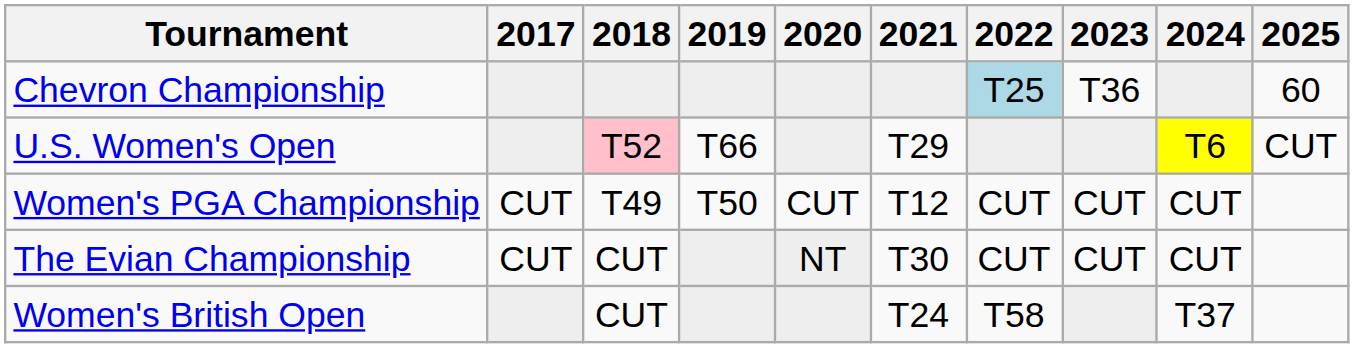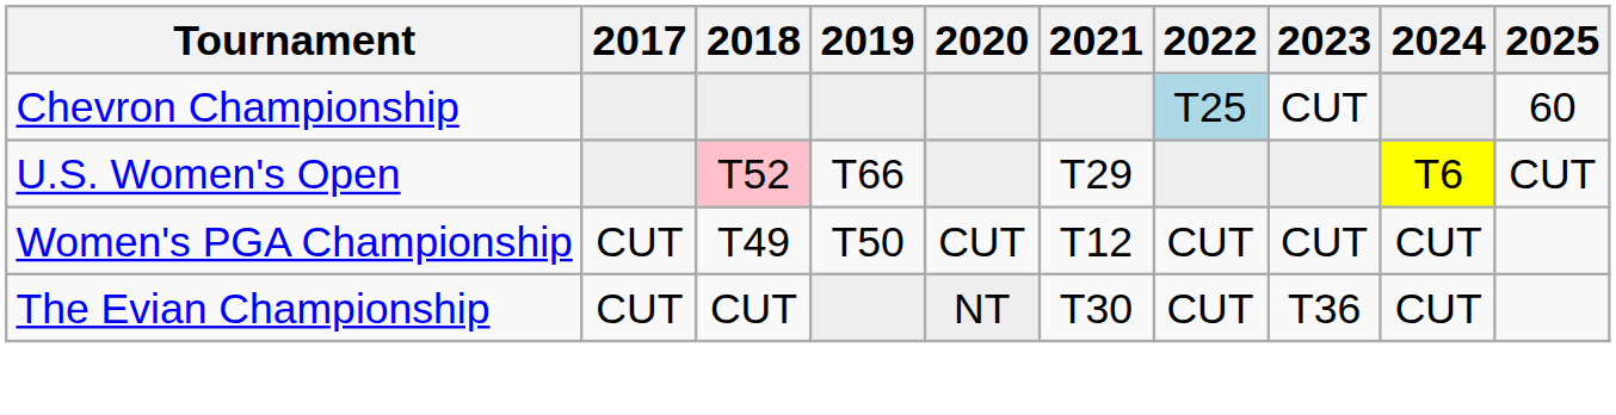 <table class="wikitable" style="font-size:95%;text-align:center;">
 <tr>
 <th>Tournament</th>
 <th>2017</th>
 <th>2018</th>
 <th>2019</th>
 <th>2020</th>
 <th>2021</th>
 <th>2022</th>
 <th>2023</th>
 <th>2024</th>
 <th>2025</th>
 </tr>
 <tr>
 <td align=left><a href='#'>Chevron Championship</a></td>
 <td style="background:#eeeeee;"></td>
 <td style="background:#eeeeee;"></td>
 <td style="background:#eeeeee;"></td>
 <td style="background:#eeeeee;"></td>
 <td style="background:#eeeeee;"></td>
 <td style="background: lightblue;">T25</td>
-<td>T36</td>
+<td>CUT</td>
 <td style="background:#eeeeee;"></td>
 <td>60</td>
 </tr>
 <tr>
 <td align=left><a href='#'>U.S. Women's Open</a></td>
 <td style="background:#eeeeee;"></td>
 <td style="background: pink;">T52</td>
 <td>T66</td>
 <td style="background:#eeeeee;"></td>
 <td>T29</td>
 <td style="background:#eeeeee;"></td>
 <td style="background:#eeeeee;"></td>
 <td style="background:yellow;">T6</td>
 <td>CUT</td>
 </tr>
 <tr>
 <td align=left><a href='#'>Women's PGA Championship</a></td>
 <td>CUT</td>
 <td>T49</td>
 <td>T50</td>
 <td>CUT</td>
 <td>T12</td>
 <td>CUT</td>
 <td>CUT</td>
 <td>CUT</td>
 <td></td>
 </tr>
 <tr>
 <td align=left><a href='#'>The Evian Championship</a></td>
 <td>CUT</td>
 <td>CUT</td>
 <td style="background:#eeeeee;"></td>
 <td style="background:#eeeeee;">NT</td>
 <td>T30</td>
 <td>CUT</td>
-<td>CUT</td>
+<td>T36</td>
 <td>CUT</td>
 <td></td>
 </tr>
-<tr>
-<td align=left><a href='#'>Women's British Open</a></td>
-<td style="background:#eeeeee;"></td>
-<td>CUT</td>
-<td style="background:#eeeeee;"></td>
-<td style="background:#eeeeee;"></td>
-<td>T24</td>
-<td>T58</td>
-<td style="background:#eeeeee;"></td>
-<td>T37</td>
-<td></td>
-</tr>
 </table>
